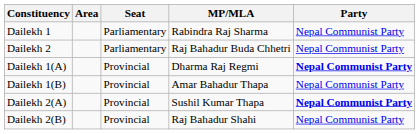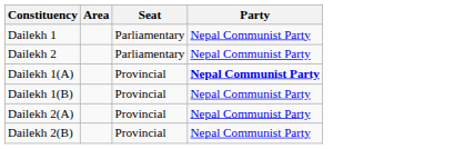 <table class="wikitable">
 <tr>
 <th>Constituency</th>
 <th>Area</th>
 <th>Seat</th>
-<th>MP/MLA</th>
 <th>Party</th>
 </tr>
 <tr>
 <td>Dailekh 1</td>
 <td></td>
 <td>Parliamentary</td>
-<td>Rabindra Raj Sharma</td>
 <td><a href='#'>Nepal Communist Party</a></td>
 </tr>
 <tr>
 <td>Dailekh 2</td>
 <td></td>
 <td>Parliamentary</td>
-<td>Raj Bahadur Buda Chhetri</td>
 <td><a href='#'>Nepal Communist Party</a></td>
 </tr>
 <tr>
 <td>Dailekh 1(A)</td>
 <td></td>
 <td>Provincial</td>
-<td>Dharma Raj Regmi</td>
 <td><strong><a href='#'>Nepal Communist Party</a></strong></td>
 </tr>
 <tr>
 <td>Dailekh 1(B)</td>
 <td></td>
 <td>Provincial</td>
-<td>Amar Bahadur Thapa</td>
 <td><a href='#'>Nepal Communist Party</a></td>
 </tr>
 <tr>
 <td>Dailekh 2(A)</td>
 <td></td>
 <td>Provincial</td>
-<td>Sushil Kumar Thapa</td>
-<td><strong><a href='#'>Nepal Communist Party</a></strong></td>
+<td><a href='#'>Nepal Communist Party</a></td>
 </tr>
 <tr>
 <td>Dailekh 2(B)</td>
 <td></td>
 <td>Provincial</td>
-<td>Raj Bahadur Shahi</td>
 <td><a href='#'>Nepal Communist Party</a></td>
 </tr>
 </table>
